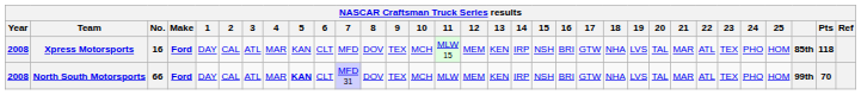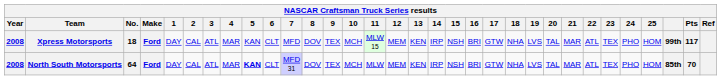 <table class="wikitable" style="text-align:center; font-size:75%">
 <tr>
 <th colspan=45><a href='#'>NASCAR Craftsman Truck Series</a> results</th>
 </tr>
 <tr>
 <th>Year</th>
 <th>Team</th>
 <th>No.</th>
 <th>Make</th>
 <th>1</th>
 <th>2</th>
 <th>3</th>
 <th>4</th>
 <th>5</th>
 <th>6</th>
 <th>7</th>
 <th>8</th>
 <th>9</th>
 <th>10</th>
 <th>11</th>
 <th>12</th>
 <th>13</th>
 <th>14</th>
 <th>15</th>
 <th>16</th>
 <th>17</th>
 <th>18</th>
 <th>19</th>
 <th>20</th>
 <th>21</th>
 <th>22</th>
 <th>23</th>
 <th>24</th>
 <th>25</th>
 <th></th>
 <th>Pts</th>
 <th>Ref</th>
 </tr>
 <tr>
 <th><a href='#'>2008</a></th>
 <th><a href='#'>Xpress Motorsports</a></th>
-<th>16</th>
+<th>18</th>
 <th><a href='#'>Ford</a></th>
 <td><a href='#'>DAY</a></td>
 <td><a href='#'>CAL</a></td>
 <td><a href='#'>ATL</a></td>
 <td><a href='#'>MAR</a></td>
 <td><a href='#'>KAN</a></td>
 <td><a href='#'>CLT</a></td>
 <td><a href='#'>MFD</a></td>
 <td><a href='#'>DOV</a></td>
 <td><a href='#'>TEX</a></td>
 <td><a href='#'>MCH</a></td>
 <td style="background:#DFFFDF;"><a href='#'>MLW</a><br><small>15</small></td>
 <td><a href='#'>MEM</a></td>
 <td><a href='#'>KEN</a></td>
 <td><a href='#'>IRP</a></td>
 <td><a href='#'>NSH</a></td>
 <td><a href='#'>BRI</a></td>
 <td><a href='#'>GTW</a></td>
 <td><a href='#'>NHA</a></td>
 <td><a href='#'>LVS</a></td>
 <td><a href='#'>TAL</a></td>
 <td><a href='#'>MAR</a></td>
 <td><a href='#'>ATL</a></td>
 <td><a href='#'>TEX</a></td>
 <td><a href='#'>PHO</a></td>
 <td><a href='#'>HOM</a></td>
-<th>85th</th>
-<th>118</th>
+<th>99th</th>
+<th>117</th>
 <th></th>
 </tr>
 <tr>
 <th><a href='#'>2008</a></th>
 <th><a href='#'>North South Motorsports</a></th>
-<th>66</th>
+<th>64</th>
 <th><a href='#'>Ford</a></th>
 <td><a href='#'>DAY</a></td>
 <td><a href='#'>CAL</a></td>
 <td><a href='#'>ATL</a></td>
 <td><a href='#'>MAR</a></td>
 <td><strong><a href='#'>KAN</a></strong></td>
 <td><a href='#'>CLT</a></td>
 <td style="background:#CFCFFF;"><a href='#'>MFD</a><br><small>31</small></td>
 <td><a href='#'>DOV</a></td>
 <td><a href='#'>TEX</a></td>
 <td><a href='#'>MCH</a></td>
 <td><a href='#'>MLW</a></td>
 <td><a href='#'>MEM</a></td>
 <td><a href='#'>KEN</a></td>
 <td><a href='#'>IRP</a></td>
 <td><a href='#'>NSH</a></td>
 <td><a href='#'>BRI</a></td>
 <td><a href='#'>GTW</a></td>
 <td><a href='#'>NHA</a></td>
 <td><a href='#'>LVS</a></td>
 <td><a href='#'>TAL</a></td>
 <td><a href='#'>MAR</a></td>
 <td><a href='#'>ATL</a></td>
 <td><a href='#'>TEX</a></td>
 <td><a href='#'>PHO</a></td>
 <td><a href='#'>HOM</a></td>
-<th>99th</th>
+<th>85th</th>
 <th>70</th>
 <th></th>
 </tr>
 </table>
